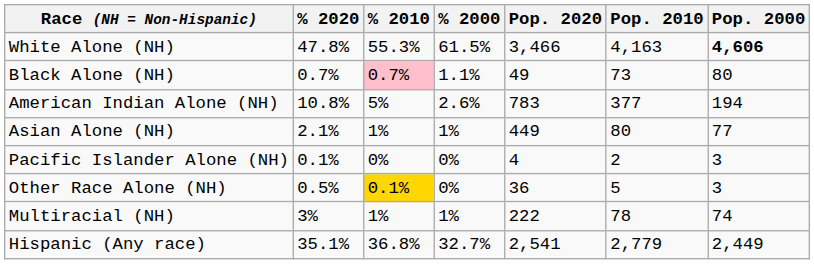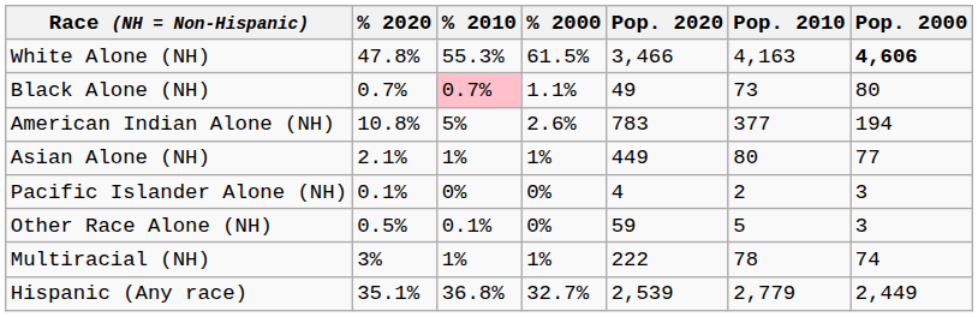 <table class="wikitable">
 <tr>
 <th>Race <em><small>(NH = Non-Hispanic)</small></em></th>
 <th>% 2020</th>
 <th>% 2010</th>
 <th>% 2000</th>
 <th>Pop. 2020</th>
 <th>Pop. 2010</th>
 <th>Pop. 2000</th>
 </tr>
 <tr>
 <td>White Alone (NH)</td>
 <td>47.8%</td>
 <td>55.3%</td>
 <td>61.5%</td>
 <td>3,466</td>
 <td>4,163</td>
 <td><strong>4,606</strong></td>
 </tr>
 <tr>
 <td>Black Alone (NH)</td>
 <td>0.7%</td>
 <td style="background: pink;">0.7%</td>
 <td>1.1%</td>
 <td>49</td>
 <td>73</td>
 <td>80</td>
 </tr>
 <tr>
 <td>American Indian Alone (NH)</td>
 <td>10.8%</td>
 <td>5%</td>
 <td>2.6%</td>
 <td>783</td>
 <td>377</td>
 <td>194</td>
 </tr>
 <tr>
 <td>Asian Alone (NH)</td>
 <td>2.1%</td>
 <td>1%</td>
 <td>1%</td>
 <td>449</td>
 <td>80</td>
 <td>77</td>
 </tr>
 <tr>
 <td>Pacific Islander Alone (NH)</td>
 <td>0.1%</td>
 <td>0%</td>
 <td>0%</td>
 <td>4</td>
 <td>2</td>
 <td>3</td>
 </tr>
 <tr>
 <td>Other Race Alone (NH)</td>
 <td>0.5%</td>
-<td style="background: gold;">0.1%</td>
+<td>0.1%</td>
 <td>0%</td>
-<td>36</td>
+<td>59</td>
 <td>5</td>
 <td>3</td>
 </tr>
 <tr>
 <td>Multiracial (NH)</td>
 <td>3%</td>
 <td>1%</td>
 <td>1%</td>
 <td>222</td>
 <td>78</td>
 <td>74</td>
 </tr>
 <tr>
 <td>Hispanic (Any race)</td>
 <td>35.1%</td>
 <td>36.8%</td>
 <td>32.7%</td>
-<td>2,541</td>
+<td>2,539</td>
 <td>2,779</td>
 <td>2,449</td>
 </tr>
 </table>
